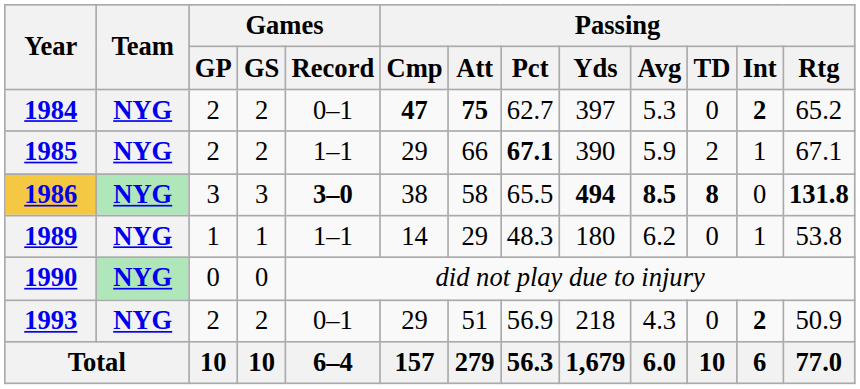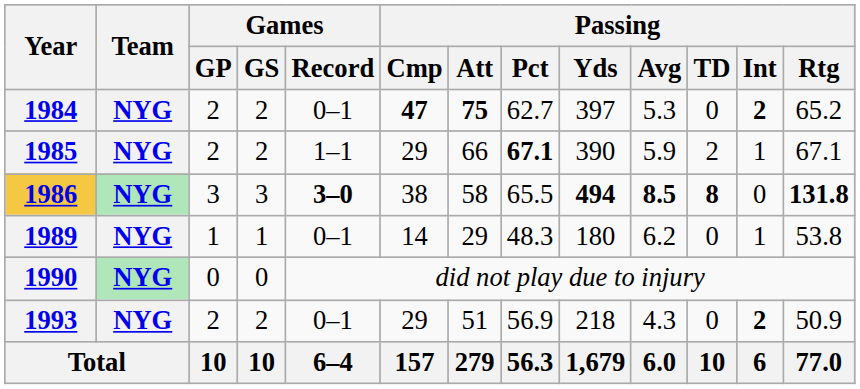 <table class="wikitable" style="text-align:center;">
 <tr>
 <th rowspan="2">Year</th>
 <th rowspan="2">Team</th>
 <th colspan="3">Games</th>
 <th colspan="8">Passing</th>
 </tr>
 <tr>
 <th>GP</th>
 <th>GS</th>
 <th>Record</th>
 <th>Cmp</th>
 <th>Att</th>
 <th>Pct</th>
 <th>Yds</th>
 <th>Avg</th>
 <th>TD</th>
 <th>Int</th>
 <th>Rtg</th>
 </tr>
 <tr>
 <th><a href='#'>1984</a></th>
 <th><a href='#'>NYG</a></th>
 <td>2</td>
 <td>2</td>
 <td>0–1</td>
 <td><strong>47</strong></td>
 <td><strong>75</strong></td>
 <td>62.7</td>
 <td>397</td>
 <td>5.3</td>
 <td>0</td>
 <td><strong>2</strong></td>
 <td>65.2</td>
 </tr>
 <tr>
 <th><a href='#'>1985</a></th>
 <th><a href='#'>NYG</a></th>
 <td>2</td>
 <td>2</td>
 <td>1–1</td>
 <td>29</td>
 <td>66</td>
 <td><strong>67.1</strong></td>
 <td>390</td>
 <td>5.9</td>
 <td>2</td>
 <td>1</td>
 <td>67.1</td>
 </tr>
 <tr>
 <th style="background:#f4c842; width:3em;"><a href='#'>1986</a></th>
 <th style="background:#afe6ba; width:3em;"><a href='#'>NYG</a></th>
 <td>3</td>
 <td>3</td>
 <td><strong>3–0</strong></td>
 <td>38</td>
 <td>58</td>
 <td>65.5</td>
 <td><strong>494</strong></td>
 <td><strong>8.5</strong></td>
 <td><strong>8</strong></td>
 <td>0</td>
 <td><strong>131.8</strong></td>
 </tr>
 <tr>
 <th><a href='#'>1989</a></th>
 <th><a href='#'>NYG</a></th>
 <td>1</td>
 <td>1</td>
-<td>1–1</td>
+<td>0–1</td>
 <td>14</td>
 <td>29</td>
 <td>48.3</td>
 <td>180</td>
 <td>6.2</td>
 <td>0</td>
 <td>1</td>
 <td>53.8</td>
 </tr>
 <tr>
 <th><a href='#'>1990</a></th>
 <th style="background:#afe6ba; width:3em;"><a href='#'>NYG</a></th>
 <td>0</td>
 <td>0</td>
 <td colspan="9"><em>did not play due to injury</em></td>
 </tr>
 <tr>
 <th><a href='#'>1993</a></th>
 <th><a href='#'>NYG</a></th>
 <td>2</td>
 <td>2</td>
 <td>0–1</td>
 <td>29</td>
 <td>51</td>
 <td>56.9</td>
 <td>218</td>
 <td>4.3</td>
 <td>0</td>
 <td><strong>2</strong></td>
 <td>50.9</td>
 </tr>
 <tr>
 <th colspan="2">Total</th>
 <th>10</th>
 <th>10</th>
 <th>6–4</th>
 <th>157</th>
 <th>279</th>
 <th>56.3</th>
 <th>1,679</th>
 <th>6.0</th>
 <th>10</th>
 <th>6</th>
 <th>77.0</th>
 </tr>
 </table>
